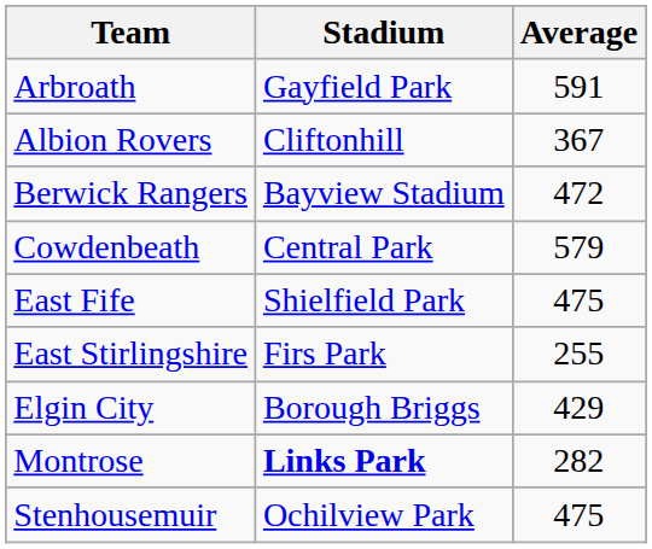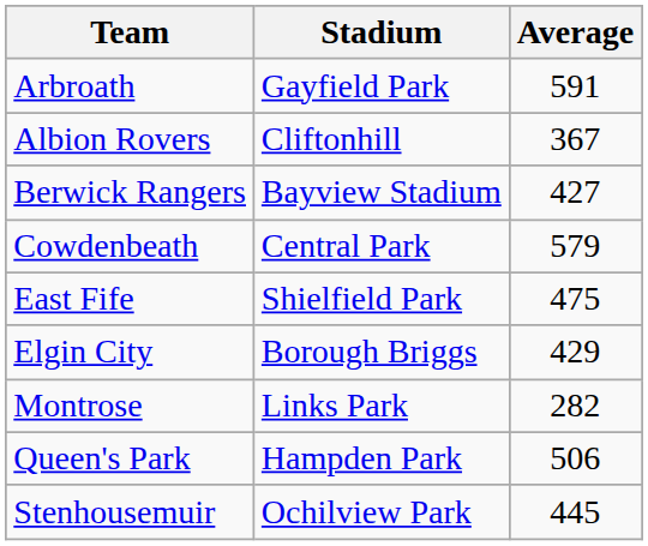 <table class="wikitable sortable">
 <tr>
 <th>Team</th>
 <th>Stadium</th>
 <th>Average</th>
 </tr>
 <tr>
 <td><a href='#'>Arbroath</a></td>
 <td><a href='#'>Gayfield Park</a></td>
 <td style="text-align:center;">591</td>
 </tr>
 <tr>
 <td><a href='#'>Albion Rovers</a></td>
 <td><a href='#'>Cliftonhill</a></td>
 <td style="text-align:center;">367</td>
 </tr>
 <tr>
 <td><a href='#'>Berwick Rangers</a></td>
 <td><a href='#'>Bayview Stadium</a></td>
-<td style="text-align:center;">472</td>
+<td style="text-align:center;">427</td>
 </tr>
 <tr>
 <td><a href='#'>Cowdenbeath</a></td>
 <td><a href='#'>Central Park</a></td>
 <td style="text-align:center;">579</td>
 </tr>
 <tr>
 <td><a href='#'>East Fife</a></td>
 <td><a href='#'>Shielfield Park</a></td>
 <td style="text-align:center;">475</td>
 </tr>
 <tr>
-<td><a href='#'>East Stirlingshire</a></td>
-<td><a href='#'>Firs Park</a></td>
-<td style="text-align:center;">255</td>
-</tr>
-<tr>
 <td><a href='#'>Elgin City</a></td>
 <td><a href='#'>Borough Briggs</a></td>
 <td style="text-align:center;">429</td>
 </tr>
 <tr>
 <td><a href='#'>Montrose</a></td>
-<td><strong><a href='#'>Links Park</a></strong></td>
+<td><a href='#'>Links Park</a></td>
 <td style="text-align:center;">282</td>
+</tr>
+<tr>
+<td><a href='#'>Queen's Park</a></td>
+<td><a href='#'>Hampden Park</a></td>
+<td style="text-align:center;">506</td>
 </tr>
 <tr>
 <td><a href='#'>Stenhousemuir</a></td>
 <td><a href='#'>Ochilview Park</a></td>
-<td style="text-align:center;">475</td>
+<td style="text-align:center;">445</td>
 </tr>
 </table>
